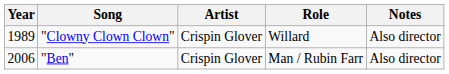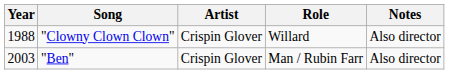 <table class="wikitable">
 <tr>
 <th>Year</th>
 <th>Song</th>
 <th>Artist</th>
 <th>Role</th>
 <th>Notes</th>
 </tr>
 <tr>
-<td>1989</td>
+<td>1988</td>
 <td>"<a href='#'>Clowny Clown Clown</a>"</td>
 <td>Crispin Glover</td>
 <td>Willard</td>
 <td>Also director</td>
 </tr>
 <tr>
-<td>2006</td>
+<td>2003</td>
 <td>"<a href='#'>Ben</a>"</td>
 <td>Crispin Glover</td>
 <td>Man / Rubin Farr</td>
 <td>Also director</td>
 </tr>
 </table>
